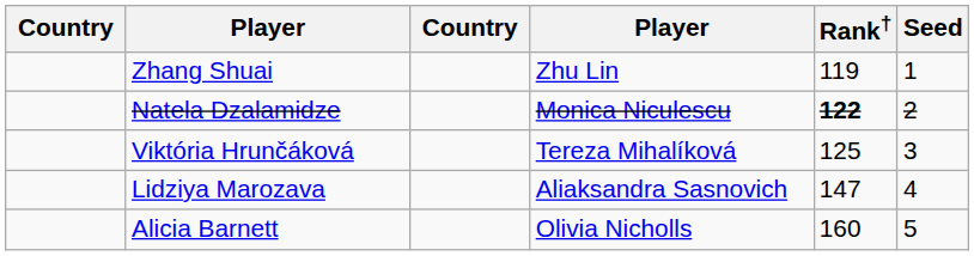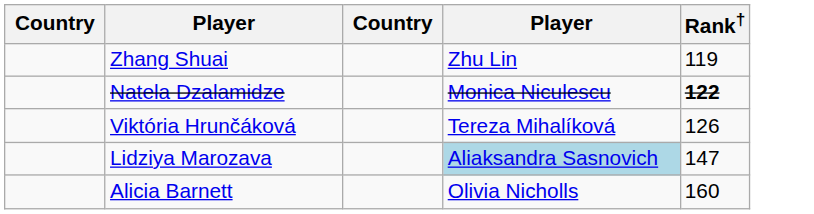 <table class="sortable wikitable nowrap">
 <tr>
 <th width="70">Country</th>
 <th width="175">Player</th>
 <th width="70">Country</th>
 <th width="175">Player</th>
 <th>Rank<sup>†</sup></th>
-<th>Seed</th>
 </tr>
 <tr>
 <td></td>
 <td><a href='#'>Zhang Shuai</a></td>
 <td></td>
 <td><a href='#'>Zhu Lin</a></td>
 <td>119</td>
-<td>1</td>
 </tr>
 <tr>
 <td><s></s></td>
 <td><s><a href='#'>Natela Dzalamidze</a></s></td>
 <td><s></s></td>
 <td><s><a href='#'>Monica Niculescu</a></s></td>
 <td><strong><s>122</s></strong></td>
-<td><s>2</s></td>
 </tr>
 <tr>
 <td></td>
 <td><a href='#'>Viktória Hrunčáková</a></td>
 <td></td>
 <td><a href='#'>Tereza Mihalíková</a></td>
-<td>125</td>
-<td>3</td>
+<td>126</td>
 </tr>
 <tr>
 <td></td>
 <td><a href='#'>Lidziya Marozava</a></td>
 <td></td>
-<td><a href='#'>Aliaksandra Sasnovich</a></td>
+<td style="background: lightblue;"><a href='#'>Aliaksandra Sasnovich</a></td>
 <td>147</td>
-<td>4</td>
 </tr>
 <tr>
 <td></td>
 <td><a href='#'>Alicia Barnett</a></td>
 <td></td>
 <td><a href='#'>Olivia Nicholls</a></td>
 <td>160</td>
-<td>5</td>
 </tr>
 </table>
